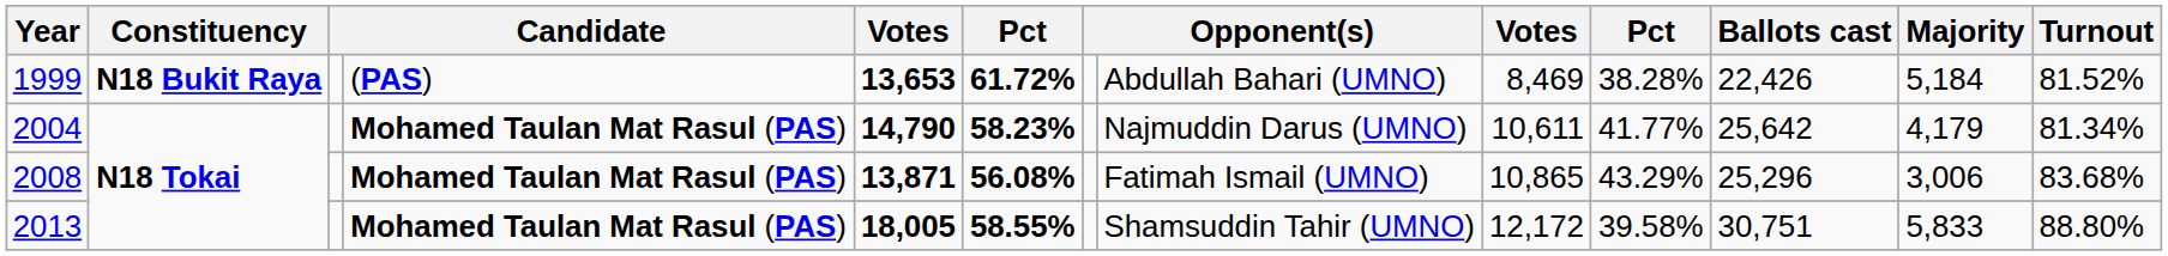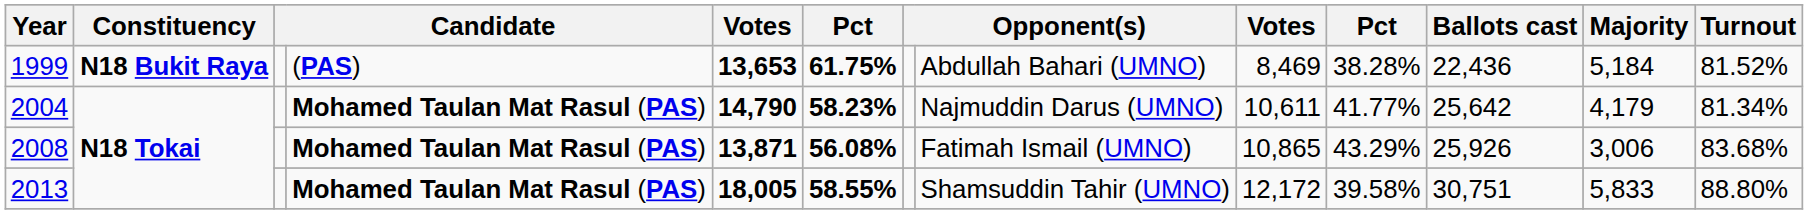 <table class="wikitable" style="margin:0.5em ; font-size:95%">
 <tr>
 <th>Year</th>
 <th>Constituency</th>
 <th colspan=2>Candidate</th>
 <th>Votes</th>
 <th>Pct</th>
 <th colspan=2>Opponent(s)</th>
 <th>Votes</th>
 <th>Pct</th>
 <th>Ballots cast</th>
 <th>Majority</th>
 <th>Turnout</th>
 </tr>
 <tr>
 <td><a href='#'>1999</a></td>
 <td><strong>N18 <a href='#'>Bukit Raya</a></strong></td>
 <td></td>
 <td> (<a href='#'><strong>PAS</strong></a>)</td>
 <td align=right><strong>13,653</strong></td>
-<td><strong>61.72%</strong></td>
+<td><strong>61.75%</strong></td>
 <td></td>
 <td>Abdullah Bahari (<a href='#'>UMNO</a>)</td>
 <td align=right>8,469</td>
 <td>38.28%</td>
-<td>22,426</td>
+<td>22,436</td>
 <td>5,184</td>
 <td>81.52%</td>
 </tr>
 <tr>
 <td><a href='#'>2004</a></td>
 <td rowspan=4><strong>N18 <a href='#'>Tokai</a></strong></td>
 <td></td>
 <td><strong>Mohamed Taulan Mat Rasul</strong> (<a href='#'><strong>PAS</strong></a>)</td>
 <td align=right><strong>14,790</strong></td>
 <td><strong>58.23%</strong></td>
 <td></td>
 <td>Najmuddin Darus (<a href='#'>UMNO</a>)</td>
 <td align=right>10,611</td>
 <td>41.77%</td>
 <td>25,642</td>
 <td>4,179</td>
 <td>81.34%</td>
 </tr>
 <tr>
 <td><a href='#'>2008</a></td>
 <td></td>
 <td><strong>Mohamed Taulan Mat Rasul</strong> (<a href='#'><strong>PAS</strong></a>)</td>
 <td align=right><strong>13,871</strong></td>
 <td><strong>56.08%</strong></td>
 <td></td>
 <td>Fatimah Ismail (<a href='#'>UMNO</a>)</td>
 <td align=right>10,865</td>
 <td>43.29%</td>
-<td>25,296</td>
+<td>25,926</td>
 <td>3,006</td>
 <td>83.68%</td>
 </tr>
 <tr>
 <td rowspan=2><a href='#'>2013</a></td>
 <td rowspan=2 ></td>
 <td rowspan=2><strong>Mohamed Taulan Mat Rasul</strong> (<a href='#'><strong>PAS</strong></a>)</td>
 <td rowspan=2 align=right><strong>18,005</strong></td>
 <td rowspan=2><strong>58.55%</strong></td>
 <td></td>
 <td>Shamsuddin Tahir (<a href='#'>UMNO</a>)</td>
 <td align=right>12,172</td>
 <td>39.58%</td>
 <td rowspan=2>30,751</td>
 <td rowspan=2>5,833</td>
 <td rowspan=2>88.80%</td>
 </tr>
 </table>
